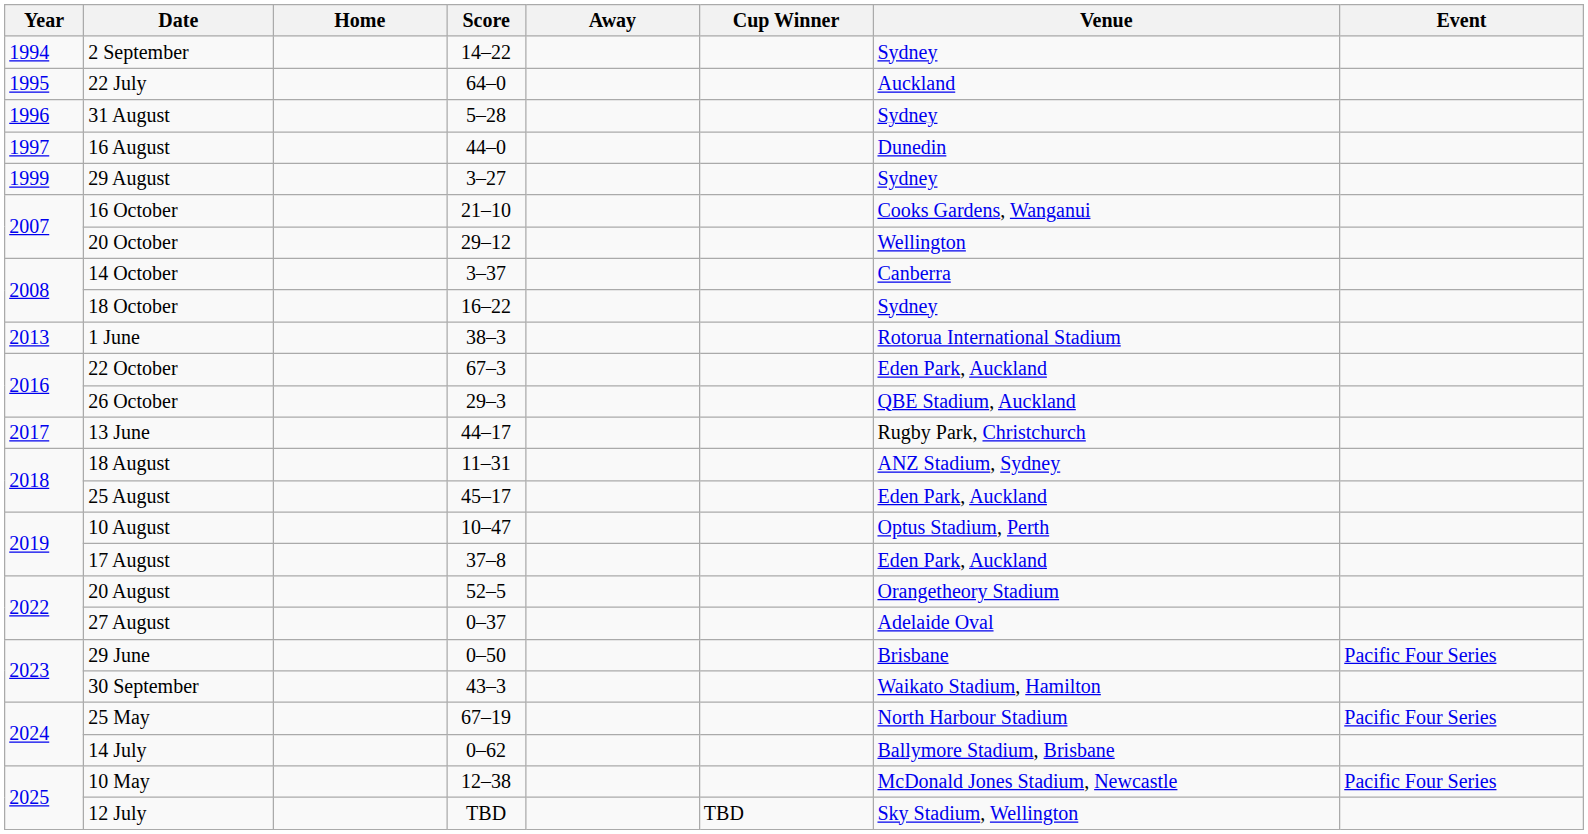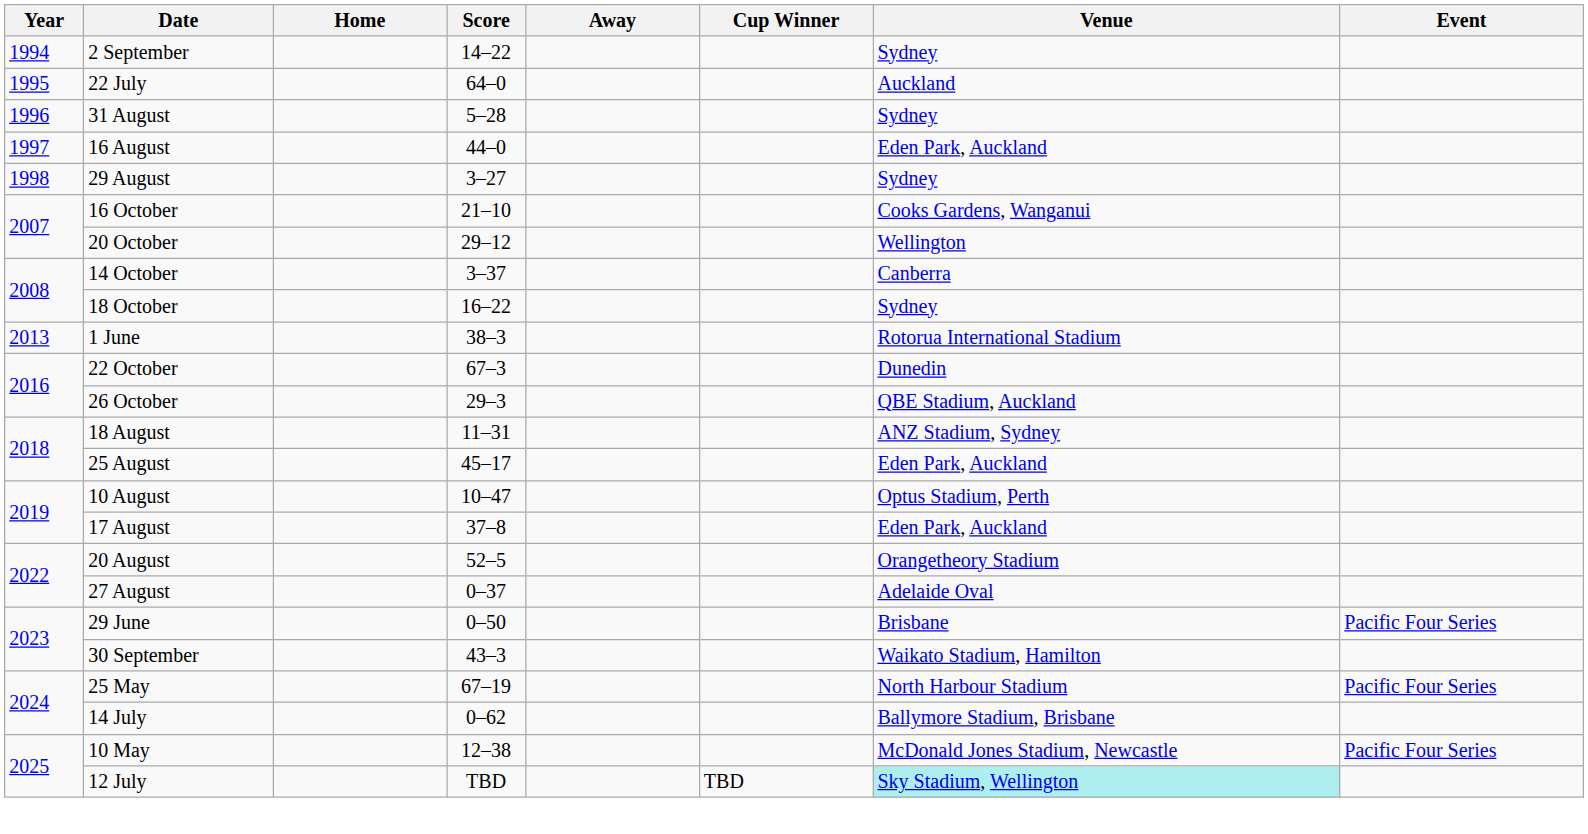 <table class="wikitable" style="width:100%">
 <tr>
 <th style="width:5%">Year</th>
 <th style="width:12%">Date</th>
 <th style="width:11%">Home</th>
 <th style="width:5%">Score</th>
 <th style="width:11%">Away</th>
 <th style="width:11%">Cup Winner</th>
 <th>Venue</th>
 <th>Event</th>
 </tr>
 <tr>
 <td><a href='#'>1994</a></td>
 <td>2 September</td>
 <td></td>
 <td align=center>14–22</td>
 <td></td>
 <td></td>
 <td><a href='#'>Sydney</a></td>
 <td></td>
 </tr>
 <tr>
 <td><a href='#'>1995</a></td>
 <td>22 July</td>
 <td></td>
 <td align=center>64–0</td>
 <td></td>
 <td></td>
 <td><a href='#'>Auckland</a></td>
 <td></td>
 </tr>
 <tr>
 <td><a href='#'>1996</a></td>
 <td>31 August</td>
 <td></td>
 <td align=center>5–28</td>
 <td></td>
 <td></td>
 <td><a href='#'>Sydney</a></td>
 <td></td>
 </tr>
 <tr>
 <td><a href='#'>1997</a></td>
 <td>16 August</td>
 <td></td>
 <td align=center>44–0</td>
 <td></td>
 <td></td>
-<td><a href='#'>Dunedin</a></td>
+<td><a href='#'>Eden Park</a>, <a href='#'>Auckland</a></td>
 <td></td>
 </tr>
 <tr>
-<td><a href='#'>1999</a></td>
+<td><a href='#'>1998</a></td>
 <td>29 August</td>
 <td></td>
 <td align=center>3–27</td>
 <td></td>
 <td></td>
 <td><a href='#'>Sydney</a></td>
 <td></td>
 </tr>
 <tr>
 <td rowspan="2"><a href='#'>2007</a></td>
 <td>16 October</td>
 <td></td>
 <td align=center>21–10</td>
 <td></td>
 <td></td>
 <td><a href='#'>Cooks Gardens</a>, <a href='#'>Wanganui</a></td>
 <td></td>
 </tr>
 <tr>
 <td>20 October</td>
 <td></td>
 <td align=center>29–12</td>
 <td></td>
 <td></td>
 <td><a href='#'>Wellington</a></td>
 <td></td>
 </tr>
 <tr>
 <td rowspan="2"><a href='#'>2008</a></td>
 <td>14 October</td>
 <td></td>
 <td align=center>3–37</td>
 <td></td>
 <td></td>
 <td><a href='#'>Canberra</a></td>
 <td></td>
 </tr>
 <tr>
 <td>18 October</td>
 <td></td>
 <td align=center>16–22</td>
 <td></td>
 <td></td>
 <td><a href='#'>Sydney</a></td>
 <td></td>
 </tr>
 <tr>
 <td><a href='#'>2013</a></td>
 <td>1 June</td>
 <td></td>
 <td align=center>38–3</td>
 <td></td>
 <td></td>
 <td><a href='#'>Rotorua International Stadium</a></td>
 <td></td>
 </tr>
 <tr>
 <td rowspan="2"><a href='#'>2016</a></td>
 <td>22 October</td>
 <td></td>
 <td align=center>67–3</td>
 <td></td>
 <td></td>
-<td><a href='#'>Eden Park</a>, <a href='#'>Auckland</a></td>
+<td><a href='#'>Dunedin</a></td>
 <td></td>
 </tr>
 <tr>
 <td>26 October</td>
 <td></td>
 <td align=center>29–3</td>
 <td></td>
 <td></td>
 <td><a href='#'>QBE Stadium</a>, <a href='#'>Auckland</a></td>
-<td></td>
-</tr>
-<tr>
-<td><a href='#'>2017</a></td>
-<td>13 June</td>
-<td></td>
-<td align=center>44–17</td>
-<td></td>
-<td></td>
-<td>Rugby Park, <a href='#'>Christchurch</a></td>
 <td></td>
 </tr>
 <tr>
 <td rowspan="2"><a href='#'>2018</a></td>
 <td>18 August</td>
 <td></td>
 <td align=center>11–31</td>
 <td></td>
 <td></td>
 <td><a href='#'>ANZ Stadium</a>, <a href='#'>Sydney</a></td>
 <td></td>
 </tr>
 <tr>
 <td>25 August</td>
 <td></td>
 <td align=center>45–17</td>
 <td></td>
 <td></td>
 <td><a href='#'>Eden Park</a>, <a href='#'>Auckland</a></td>
 <td></td>
 </tr>
 <tr>
 <td rowspan="2"><a href='#'>2019</a></td>
 <td>10 August</td>
 <td></td>
 <td align=center>10–47</td>
 <td></td>
 <td></td>
 <td><a href='#'>Optus Stadium</a>, <a href='#'>Perth</a></td>
 <td></td>
 </tr>
 <tr>
 <td>17 August</td>
 <td></td>
 <td align=center>37–8</td>
 <td></td>
 <td></td>
 <td><a href='#'>Eden Park</a>, <a href='#'>Auckland</a></td>
 <td></td>
 </tr>
 <tr>
 <td rowspan="2"><a href='#'>2022</a></td>
 <td>20 August</td>
 <td></td>
 <td align=center>52–5</td>
 <td></td>
 <td></td>
 <td><a href='#'>Orangetheory Stadium</a></td>
 <td></td>
 </tr>
 <tr>
 <td>27 August</td>
 <td></td>
 <td align=center>0–37</td>
 <td></td>
 <td></td>
 <td><a href='#'>Adelaide Oval</a></td>
 <td></td>
 </tr>
 <tr>
 <td rowspan="2"><a href='#'>2023</a></td>
 <td>29 June</td>
 <td></td>
 <td align=center>0–50</td>
 <td></td>
 <td></td>
 <td><a href='#'>Brisbane</a></td>
 <td><a href='#'>Pacific Four Series</a></td>
 </tr>
 <tr>
 <td>30 September</td>
 <td></td>
 <td align=center>43–3</td>
 <td></td>
 <td></td>
 <td><a href='#'>Waikato Stadium</a>, <a href='#'>Hamilton</a></td>
 <td></td>
 </tr>
 <tr>
 <td rowspan="2"><a href='#'>2024</a></td>
 <td>25 May</td>
 <td></td>
 <td align=center>67–19</td>
 <td></td>
 <td></td>
 <td><a href='#'>North Harbour Stadium</a></td>
 <td><a href='#'>Pacific Four Series</a></td>
 </tr>
 <tr>
 <td>14 July</td>
 <td></td>
 <td align=center>0–62</td>
 <td></td>
 <td></td>
 <td><a href='#'>Ballymore Stadium</a>, <a href='#'>Brisbane</a></td>
 <td></td>
 </tr>
 <tr>
 <td rowspan="2"><a href='#'>2025</a></td>
 <td>10 May</td>
 <td></td>
 <td align=center>12–38</td>
 <td></td>
 <td></td>
 <td><a href='#'>McDonald Jones Stadium</a>, <a href='#'>Newcastle</a></td>
 <td><a href='#'>Pacific Four Series</a></td>
 </tr>
 <tr>
 <td>12 July</td>
 <td></td>
 <td align=center>TBD</td>
 <td></td>
 <td>TBD</td>
-<td><a href='#'>Sky Stadium</a>, <a href='#'>Wellington</a></td>
+<td style="background: paleturquoise;"><a href='#'>Sky Stadium</a>, <a href='#'>Wellington</a></td>
 <td></td>
 </tr>
 </table>
